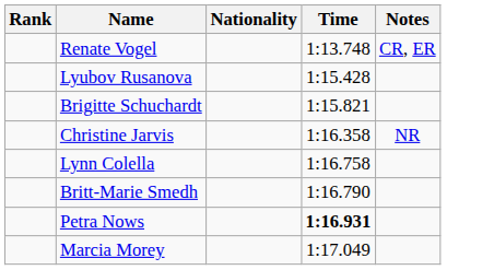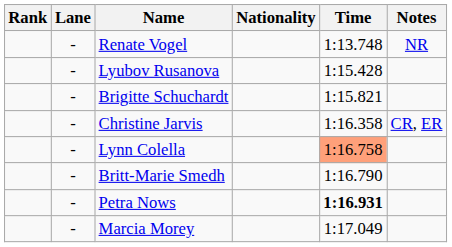 <table class="wikitable sortable" style="text-align:center">
 <tr>
 <th>Rank</th>
+<th>Lane</th>
 <th>Name</th>
 <th>Nationality</th>
 <th>Time</th>
 <th>Notes</th>
 </tr>
 <tr>
 <td></td>
+<td>-</td>
 <td align=left><a href='#'>Renate Vogel</a></td>
 <td align=left></td>
 <td>1:13.748</td>
-<td><a href='#'>CR</a>, <a href='#'>ER</a></td>
+<td><a href='#'>NR</a></td>
 </tr>
 <tr>
 <td></td>
+<td>-</td>
 <td align=left><a href='#'>Lyubov Rusanova</a></td>
 <td align=left></td>
 <td>1:15.428</td>
 <td></td>
 </tr>
 <tr>
 <td></td>
+<td>-</td>
 <td align=left><a href='#'>Brigitte Schuchardt</a></td>
 <td align=left></td>
 <td>1:15.821</td>
 <td></td>
 </tr>
 <tr>
 <td></td>
+<td>-</td>
 <td align=left><a href='#'>Christine Jarvis</a></td>
 <td align=left></td>
 <td>1:16.358</td>
-<td><a href='#'>NR</a></td>
+<td><a href='#'>CR</a>, <a href='#'>ER</a></td>
 </tr>
 <tr>
 <td></td>
+<td>-</td>
 <td align=left><a href='#'>Lynn Colella</a></td>
 <td align=left></td>
-<td>1:16.758</td>
+<td style="background: lightsalmon;">1:16.758</td>
 <td></td>
 </tr>
 <tr>
 <td></td>
+<td>-</td>
 <td align=left><a href='#'>Britt-Marie Smedh</a></td>
 <td align=left></td>
 <td>1:16.790</td>
 <td></td>
 </tr>
 <tr>
 <td></td>
+<td>-</td>
 <td align=left><a href='#'>Petra Nows</a></td>
 <td align=left></td>
 <td><strong>1:16.931</strong></td>
 <td></td>
 </tr>
 <tr>
 <td></td>
+<td>-</td>
 <td align=left><a href='#'>Marcia Morey</a></td>
 <td align=left></td>
 <td>1:17.049</td>
 <td></td>
 </tr>
 </table>
